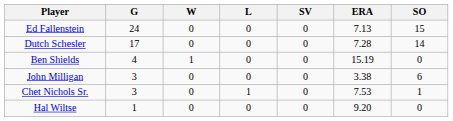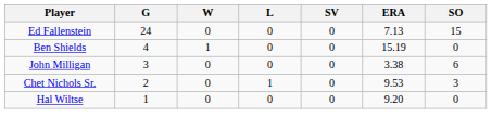 <table class="wikitable sortable">
 <tr>
 <th bgcolor="#DDDDFF" width="16%">Player</th>
 <th bgcolor="#DDDDFF" width="9%">G</th>
 <th bgcolor="#DDDDFF" width="9%">W</th>
 <th bgcolor="#DDDDFF" width="9%">L</th>
 <th bgcolor="#DDDDFF" width="9%">SV</th>
 <th bgcolor="#DDDDFF" width="9%">ERA</th>
 <th bgcolor="#DDDDFF" width="9%">SO</th>
 </tr>
 <tr align="center">
 <td><a href='#'>Ed Fallenstein</a></td>
 <td>24</td>
 <td>0</td>
 <td>0</td>
 <td>0</td>
 <td>7.13</td>
 <td>15</td>
-</tr>
-<tr align="center">
-<td><a href='#'>Dutch Schesler</a></td>
-<td>17</td>
-<td>0</td>
-<td>0</td>
-<td>0</td>
-<td>7.28</td>
-<td>14</td>
 </tr>
 <tr align="center">
 <td><a href='#'>Ben Shields</a></td>
 <td>4</td>
 <td>1</td>
 <td>0</td>
 <td>0</td>
 <td>15.19</td>
 <td>0</td>
 </tr>
 <tr align="center">
 <td><a href='#'>John Milligan</a></td>
 <td>3</td>
 <td>0</td>
 <td>0</td>
 <td>0</td>
 <td>3.38</td>
 <td>6</td>
 </tr>
 <tr align="center">
 <td><a href='#'>Chet Nichols Sr.</a></td>
-<td>3</td>
+<td>2</td>
 <td>0</td>
 <td>1</td>
 <td>0</td>
-<td>7.53</td>
-<td>1</td>
+<td>9.53</td>
+<td>3</td>
 </tr>
 <tr align="center">
 <td><a href='#'>Hal Wiltse</a></td>
 <td>1</td>
 <td>0</td>
 <td>0</td>
 <td>0</td>
 <td>9.20</td>
 <td>0</td>
 </tr>
 </table>
